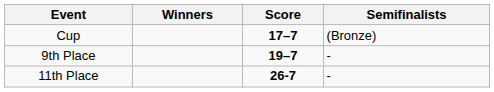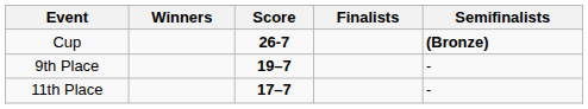 <table class="wikitable" width=600 style="text-align: center">
 <tr>
 <th>Event</th>
 <th>Winners</th>
 <th>Score</th>
+<th>Finalists</th>
 <th>Semifinalists</th>
 </tr>
 <tr>
 <td>Cup</td>
 <td align=left><strong></strong></td>
-<td><strong>17–7</strong></td>
-<td align=left> (Bronze)<br></td>
+<td><strong>26-7</strong></td>
+<td align=left></td>
+<td align=left><strong> (Bronze)<br></strong></td>
 </tr>
 <tr>
 <td>9th Place</td>
 <td align=left><strong></strong></td>
 <td><strong>19–7</strong></td>
+<td align=left></td>
 <td align=left>-</td>
 </tr>
 <tr>
 <td>11th Place</td>
 <td align=left><strong></strong></td>
-<td><strong>26-7</strong></td>
+<td><strong>17–7</strong></td>
+<td align=left></td>
 <td align=left>-</td>
 </tr>
 </table>
